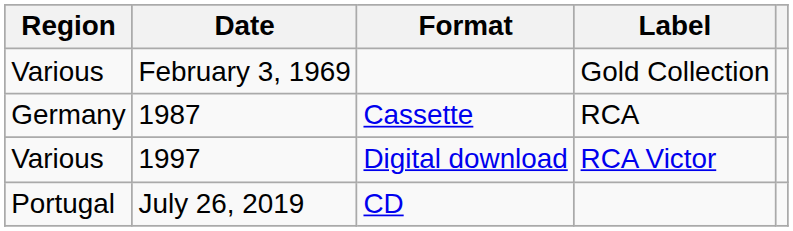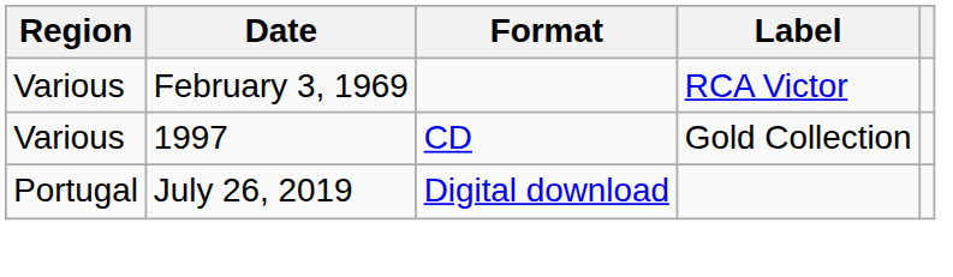 <table class="wikitable plainrowheaders">
 <tr>
 <th scope="col">Region</th>
 <th scope="col">Date</th>
 <th scope="col">Format</th>
 <th scope="col">Label</th>
 <th scope="col"></th>
 </tr>
 <tr>
 <td>Various</td>
 <td>February 3, 1969</td>
 <td></td>
-<td>Gold Collection</td>
-<td></td>
-</tr>
-<tr>
-<td>Germany</td>
-<td>1987</td>
-<td><a href='#'>Cassette</a></td>
-<td>RCA</td>
+<td><a href='#'>RCA Victor</a></td>
 <td></td>
 </tr>
 <tr>
 <td>Various</td>
 <td>1997</td>
-<td><a href='#'>Digital download</a></td>
-<td><a href='#'>RCA Victor</a></td>
+<td><a href='#'>CD</a></td>
+<td>Gold Collection</td>
 <td></td>
 </tr>
 <tr>
 <td>Portugal</td>
 <td>July 26, 2019</td>
-<td><a href='#'>CD</a></td>
+<td><a href='#'>Digital download</a></td>
 <td></td>
 <td></td>
 </tr>
 </table>
